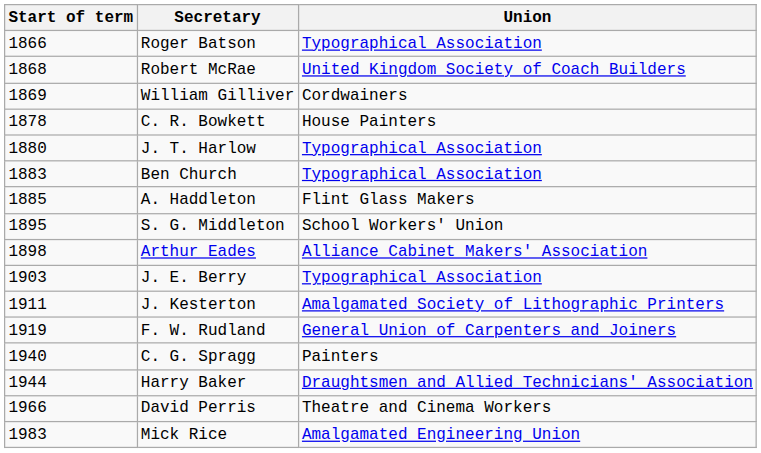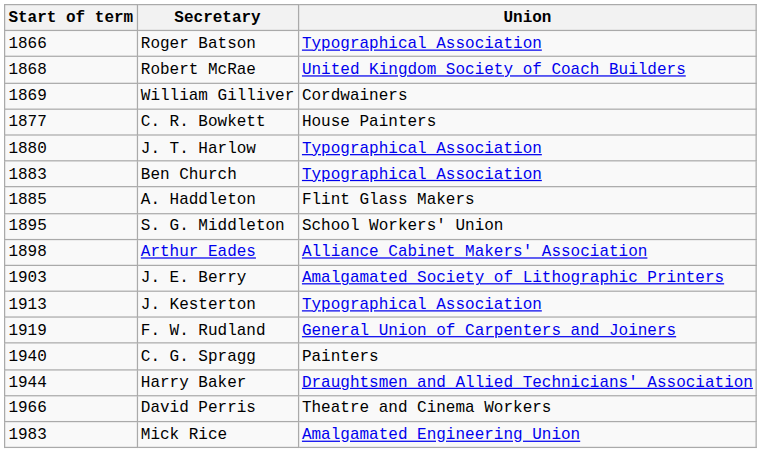 <table class="wikitable sortable">
 <tr>
 <th>Start of term</th>
 <th>Secretary</th>
 <th>Union</th>
 </tr>
 <tr>
 <td>1866</td>
 <td>Roger Batson</td>
 <td><a href='#'>Typographical Association</a></td>
 </tr>
 <tr>
 <td>1868</td>
 <td>Robert McRae</td>
 <td><a href='#'>United Kingdom Society of Coach Builders</a></td>
 </tr>
 <tr>
 <td>1869</td>
 <td>William Gilliver</td>
 <td>Cordwainers</td>
 </tr>
 <tr>
-<td>1878</td>
+<td>1877</td>
 <td>C. R. Bowkett</td>
 <td>House Painters</td>
 </tr>
 <tr>
 <td>1880</td>
 <td>J. T. Harlow</td>
 <td><a href='#'>Typographical Association</a></td>
 </tr>
 <tr>
 <td>1883</td>
 <td>Ben Church</td>
 <td><a href='#'>Typographical Association</a></td>
 </tr>
 <tr>
 <td>1885</td>
 <td>A. Haddleton</td>
 <td>Flint Glass Makers</td>
 </tr>
 <tr>
 <td>1895</td>
 <td>S. G. Middleton</td>
 <td>School Workers' Union</td>
 </tr>
 <tr>
 <td>1898</td>
 <td><a href='#'>Arthur Eades</a></td>
 <td><a href='#'>Alliance Cabinet Makers' Association</a></td>
 </tr>
 <tr>
 <td>1903</td>
 <td>J. E. Berry</td>
-<td><a href='#'>Typographical Association</a></td>
+<td><a href='#'>Amalgamated Society of Lithographic Printers</a></td>
 </tr>
 <tr>
-<td>1911</td>
+<td>1913</td>
 <td>J. Kesterton</td>
-<td><a href='#'>Amalgamated Society of Lithographic Printers</a></td>
+<td><a href='#'>Typographical Association</a></td>
 </tr>
 <tr>
 <td>1919</td>
 <td>F. W. Rudland</td>
 <td><a href='#'>General Union of Carpenters and Joiners</a></td>
 </tr>
 <tr>
 <td>1940</td>
 <td>C. G. Spragg</td>
 <td>Painters</td>
 </tr>
 <tr>
 <td>1944</td>
 <td>Harry Baker</td>
 <td><a href='#'>Draughtsmen and Allied Technicians' Association</a></td>
 </tr>
 <tr>
 <td>1966</td>
 <td>David Perris</td>
 <td>Theatre and Cinema Workers</td>
 </tr>
 <tr>
 <td>1983</td>
 <td>Mick Rice</td>
 <td><a href='#'>Amalgamated Engineering Union</a></td>
 </tr>
 </table>
